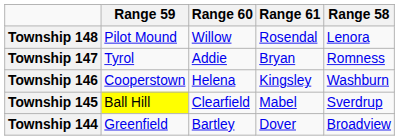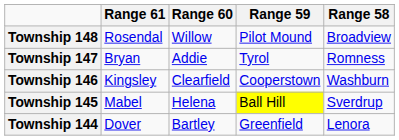 <table class="wikitable" style="margin-left: auto; margin-right: auto; border: none;">
 <tr>
 <td></td>
+<th scope="col">Range 61</th>
+<th scope="col">Range 60</th>
 <th scope="col">Range 59</th>
-<th scope="col">Range 60</th>
-<th scope="col">Range 61</th>
 <th scope="col">Range 58</th>
 </tr>
 <tr>
 <th scope="col">Township 148</th>
+<td><a href='#'>Rosendal</a></td>
+<td><a href='#'>Willow</a></td>
 <td><a href='#'>Pilot Mound</a></td>
-<td><a href='#'>Willow</a></td>
-<td><a href='#'>Rosendal</a></td>
-<td><a href='#'>Lenora</a></td>
+<td><a href='#'>Broadview</a></td>
 </tr>
 <tr>
 <th scope="col">Township 147</th>
+<td><a href='#'>Bryan</a></td>
+<td><a href='#'>Addie</a></td>
 <td><a href='#'>Tyrol</a></td>
-<td><a href='#'>Addie</a></td>
-<td><a href='#'>Bryan</a></td>
 <td><a href='#'>Romness</a></td>
 </tr>
 <tr>
 <th scope="col">Township 146</th>
+<td><a href='#'>Kingsley</a></td>
+<td><a href='#'>Clearfield</a></td>
 <td><a href='#'>Cooperstown</a></td>
-<td><a href='#'>Helena</a></td>
-<td><a href='#'>Kingsley</a></td>
 <td><a href='#'>Washburn</a></td>
 </tr>
 <tr>
 <th scope="col">Township 145</th>
+<td><a href='#'>Mabel</a></td>
+<td><a href='#'>Helena</a></td>
 <td style="background: yellow">Ball Hill</td>
-<td><a href='#'>Clearfield</a></td>
-<td><a href='#'>Mabel</a></td>
 <td><a href='#'>Sverdrup</a></td>
 </tr>
 <tr>
 <th scope="col">Township 144</th>
+<td><a href='#'>Dover</a></td>
+<td><a href='#'>Bartley</a></td>
 <td><a href='#'>Greenfield</a></td>
-<td><a href='#'>Bartley</a></td>
-<td><a href='#'>Dover</a></td>
-<td><a href='#'>Broadview</a></td>
+<td><a href='#'>Lenora</a></td>
 </tr>
 </table>
